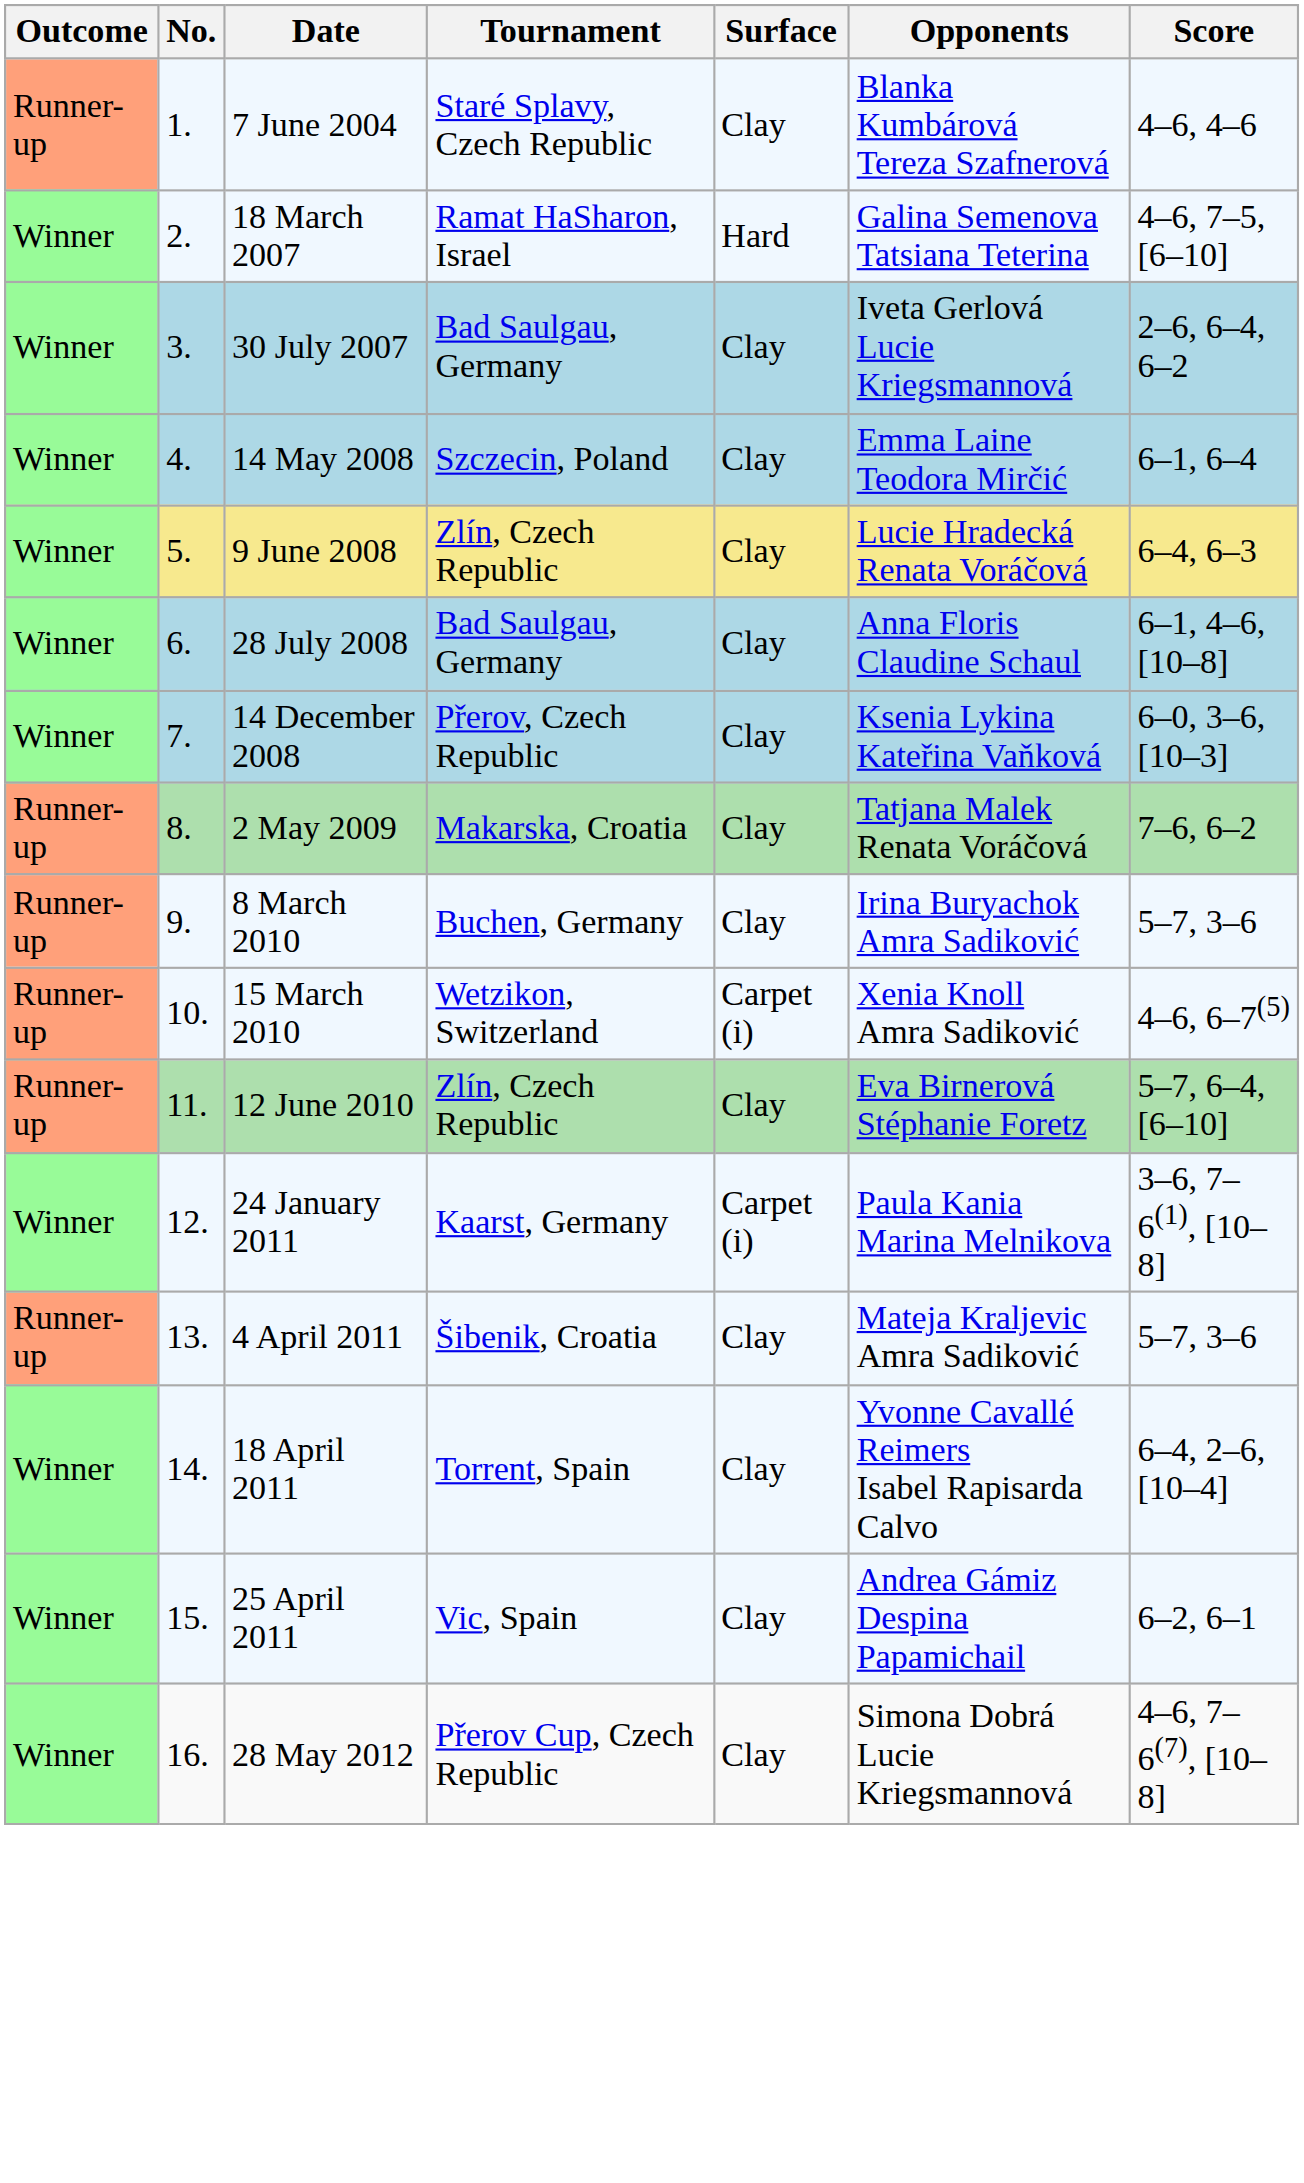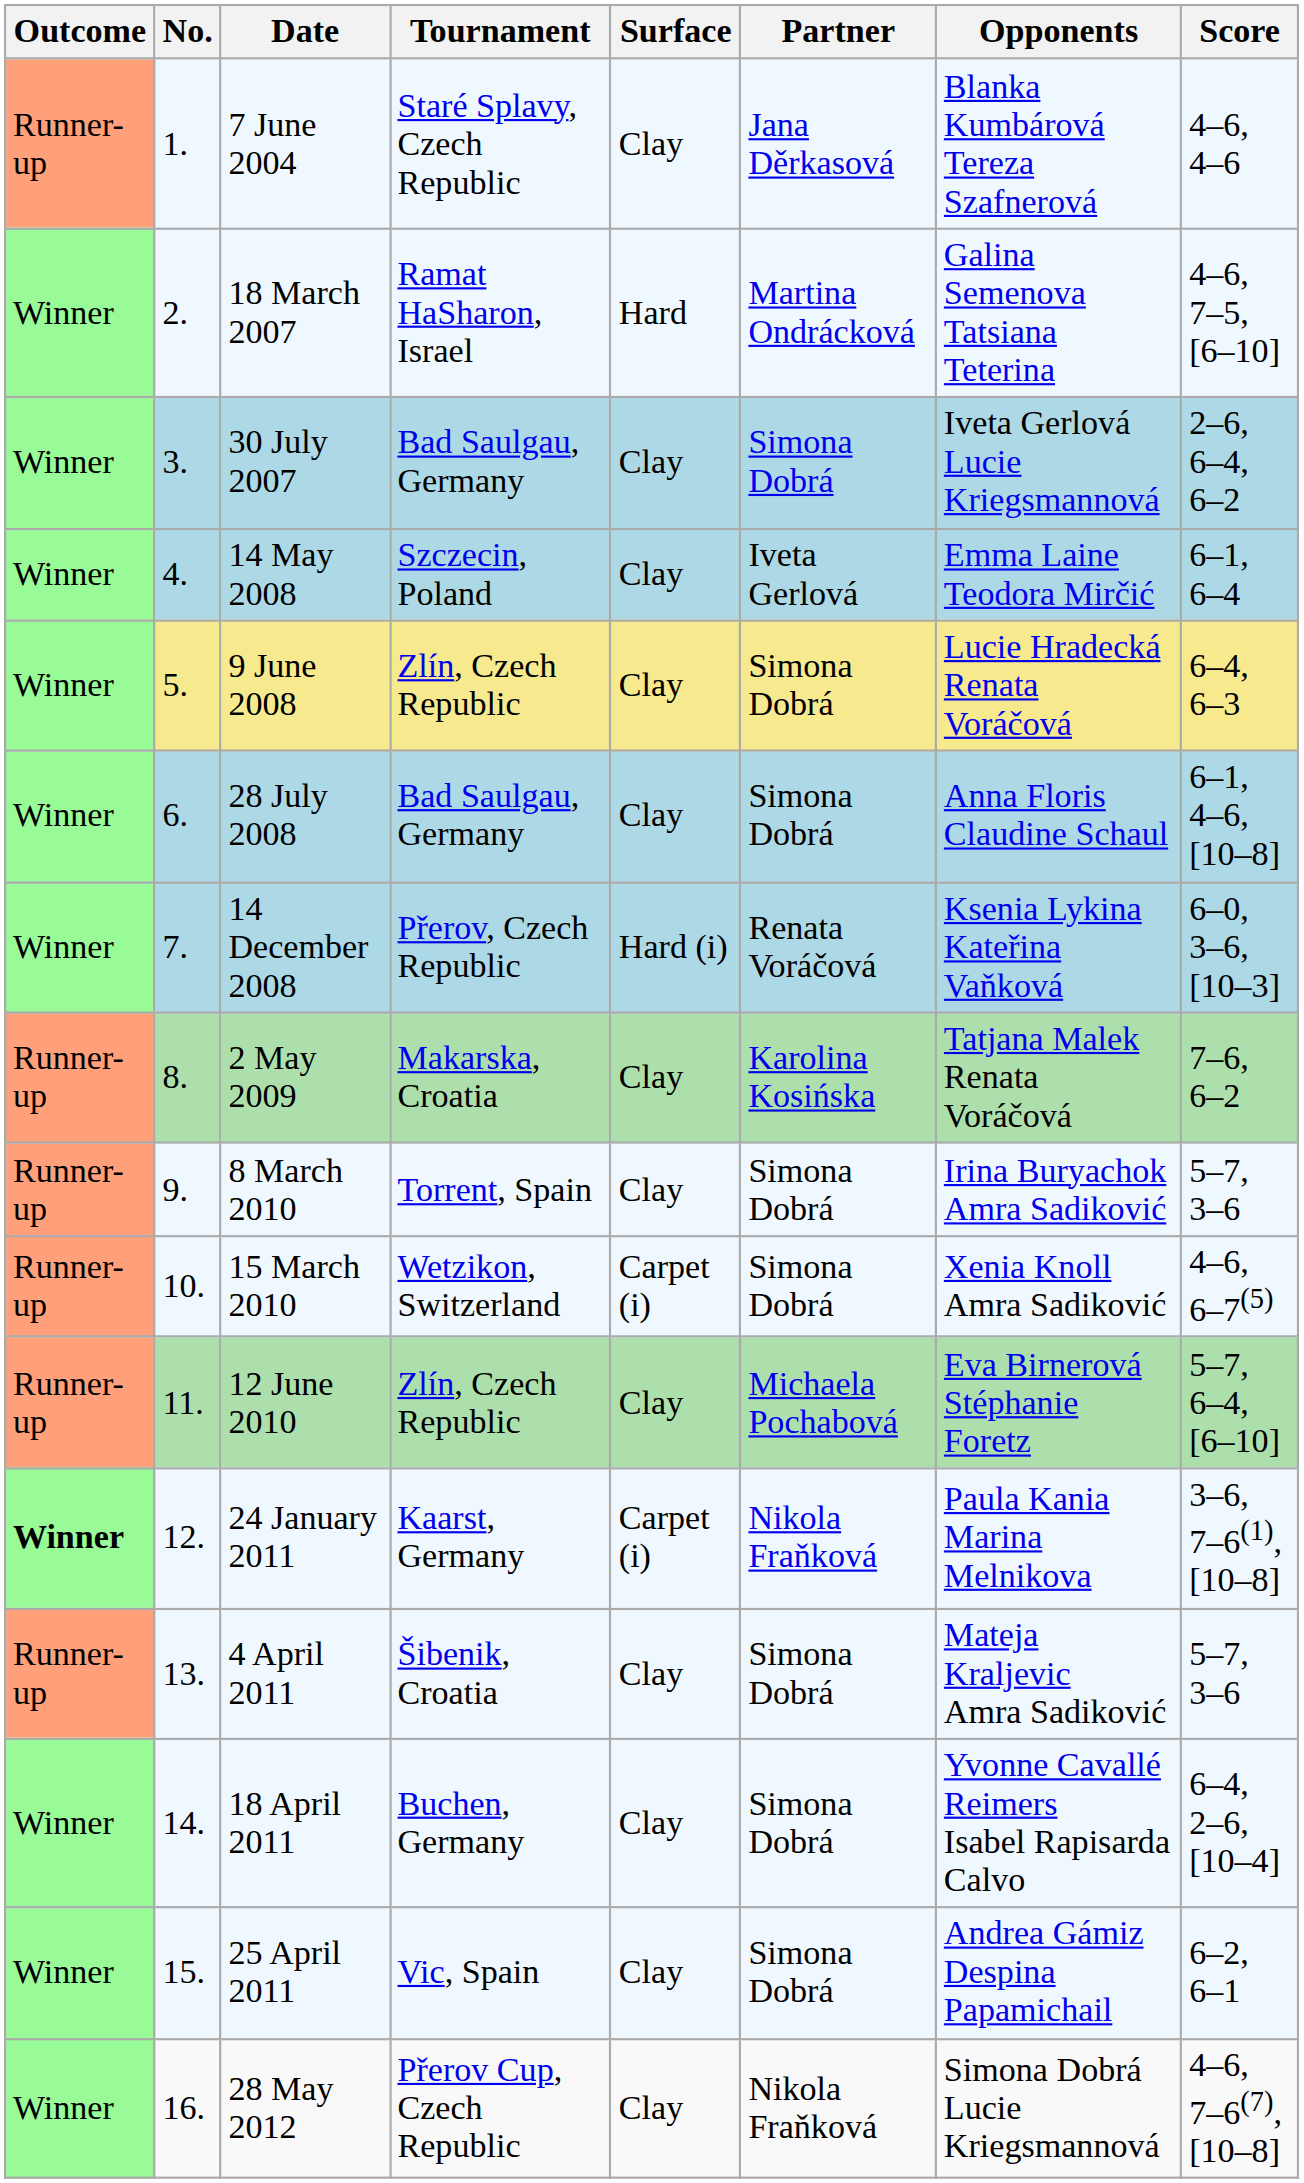 <table class="sortable wikitable">
 <tr>
 <th>Outcome</th>
 <th>No.</th>
 <th>Date</th>
 <th>Tournament</th>
 <th>Surface</th>
+<th>Partner</th>
 <th>Opponents</th>
 <th class="unsortable">Score</th>
 </tr>
 <tr style="background:#f0f8ff;">
 <td bgcolor="FFA07A">Runner-up</td>
 <td>1.</td>
 <td>7 June 2004</td>
 <td><a href='#'>Staré Splavy</a>, Czech Republic</td>
 <td>Clay</td>
+<td> <a href='#'>Jana Děrkasová</a></td>
 <td> <a href='#'>Blanka Kumbárová</a> <br>  <a href='#'>Tereza Szafnerová</a></td>
 <td>4–6, 4–6</td>
 </tr>
 <tr style="background:#f0f8ff;">
 <td style="background:#98fb98;">Winner</td>
 <td>2.</td>
 <td>18 March 2007</td>
 <td><a href='#'>Ramat HaSharon</a>, Israel</td>
 <td>Hard</td>
+<td> <a href='#'>Martina Ondrácková</a></td>
 <td> <a href='#'>Galina Semenova</a> <br>  <a href='#'>Tatsiana Teterina</a></td>
 <td>4–6, 7–5, [6–10]</td>
 </tr>
 <tr style="background:lightblue;">
 <td style="background:#98fb98;">Winner</td>
 <td>3.</td>
 <td>30 July 2007</td>
 <td><a href='#'>Bad Saulgau</a>, Germany</td>
 <td>Clay</td>
+<td> <a href='#'>Simona Dobrá</a></td>
 <td> Iveta Gerlová <br>  <a href='#'>Lucie Kriegsmannová</a></td>
 <td>2–6, 6–4, 6–2</td>
 </tr>
 <tr style="background:lightblue;">
 <td style="background:#98fb98;">Winner</td>
 <td>4.</td>
 <td>14 May 2008</td>
 <td><a href='#'>Szczecin</a>, Poland</td>
 <td>Clay</td>
+<td> Iveta Gerlová</td>
 <td> <a href='#'>Emma Laine</a> <br>  <a href='#'>Teodora Mirčić</a></td>
 <td>6–1, 6–4</td>
 </tr>
 <tr style="background:#f7e98e;">
 <td style="background:#98fb98;">Winner</td>
 <td>5.</td>
 <td>9 June 2008</td>
 <td><a href='#'>Zlín</a>, Czech Republic</td>
 <td>Clay</td>
+<td> Simona Dobrá</td>
 <td> <a href='#'>Lucie Hradecká</a> <br>  <a href='#'>Renata Voráčová</a></td>
 <td>6–4, 6–3</td>
 </tr>
 <tr style="background:lightblue;">
 <td style="background:#98fb98;">Winner</td>
 <td>6.</td>
 <td>28 July 2008</td>
 <td><a href='#'>Bad Saulgau</a>, Germany</td>
 <td>Clay</td>
+<td> Simona Dobrá</td>
 <td> <a href='#'>Anna Floris</a> <br>  <a href='#'>Claudine Schaul</a></td>
 <td>6–1, 4–6, [10–8]</td>
 </tr>
 <tr style="background:lightblue;">
 <td style="background:#98fb98;">Winner</td>
 <td>7.</td>
 <td>14 December 2008</td>
 <td><a href='#'>Přerov</a>, Czech Republic</td>
-<td>Clay</td>
+<td>Hard (i)</td>
+<td> Renata Voráčová</td>
 <td> <a href='#'>Ksenia Lykina</a> <br>  <a href='#'>Kateřina Vaňková</a></td>
 <td>6–0, 3–6, [10–3]</td>
 </tr>
 <tr style="background:#addfad;">
 <td style="background:#ffa07a;">Runner-up</td>
 <td>8.</td>
 <td>2 May 2009</td>
 <td><a href='#'>Makarska</a>, Croatia</td>
 <td>Clay</td>
+<td> <a href='#'>Karolina Kosińska</a></td>
 <td> <a href='#'>Tatjana Malek</a> <br>  Renata Voráčová</td>
 <td>7–6, 6–2</td>
 </tr>
 <tr style="background:#f0f8ff;">
 <td style="background:#ffa07a;">Runner-up</td>
 <td>9.</td>
 <td>8 March 2010</td>
-<td><a href='#'>Buchen</a>, Germany</td>
+<td><a href='#'>Torrent</a>, Spain</td>
 <td>Clay</td>
+<td> Simona Dobrá</td>
 <td> <a href='#'>Irina Buryachok</a> <br>  <a href='#'>Amra Sadiković</a></td>
 <td>5–7, 3–6</td>
 </tr>
 <tr style="background:#f0f8ff;">
 <td style="background:#ffa07a;">Runner-up</td>
 <td>10.</td>
 <td>15 March 2010</td>
 <td><a href='#'>Wetzikon</a>, Switzerland</td>
 <td>Carpet (i)</td>
+<td> Simona Dobrá</td>
 <td> <a href='#'>Xenia Knoll</a> <br>  Amra Sadiković</td>
 <td>4–6, 6–7<sup>(5)</sup></td>
 </tr>
 <tr style="background:#addfad;">
 <td style="background:#ffa07a;">Runner-up</td>
 <td>11.</td>
 <td>12 June 2010</td>
 <td><a href='#'>Zlín</a>, Czech Republic</td>
 <td>Clay</td>
+<td> <a href='#'>Michaela Pochabová</a></td>
 <td> <a href='#'>Eva Birnerová</a> <br>  <a href='#'>Stéphanie Foretz</a></td>
 <td>5–7, 6–4, [6–10]</td>
 </tr>
 <tr style="background:#f0f8ff;">
-<td bgcolor="98FB98">Winner</td>
+<td bgcolor="98FB98"><strong>Winner</strong></td>
 <td>12.</td>
 <td>24 January 2011</td>
 <td><a href='#'>Kaarst</a>, Germany</td>
 <td>Carpet (i)</td>
+<td> <a href='#'>Nikola Fraňková</a></td>
 <td> <a href='#'>Paula Kania</a> <br>  <a href='#'>Marina Melnikova</a></td>
 <td>3–6, 7–6<sup>(1)</sup>, [10–8]</td>
 </tr>
 <tr style="background:#f0f8ff;">
 <td style="background:#ffa07a;">Runner-up</td>
 <td>13.</td>
 <td>4 April 2011</td>
 <td><a href='#'>Šibenik</a>, Croatia</td>
 <td>Clay</td>
+<td> Simona Dobrá</td>
 <td> <a href='#'>Mateja Kraljevic</a> <br>  Amra Sadiković</td>
 <td>5–7, 3–6</td>
 </tr>
 <tr style="background:#f0f8ff;">
 <td style="background:#98fb98;">Winner</td>
 <td>14.</td>
 <td>18 April 2011</td>
-<td><a href='#'>Torrent</a>, Spain</td>
+<td><a href='#'>Buchen</a>, Germany</td>
 <td>Clay</td>
+<td> Simona Dobrá</td>
 <td> <a href='#'>Yvonne Cavallé Reimers</a> <br>  Isabel Rapisarda Calvo</td>
 <td>6–4, 2–6, [10–4]</td>
 </tr>
 <tr style="background:#f0f8ff;">
 <td style="background:#98fb98;">Winner</td>
 <td>15.</td>
 <td>25 April 2011</td>
 <td><a href='#'>Vic</a>, Spain</td>
 <td>Clay</td>
+<td> Simona Dobrá</td>
 <td> <a href='#'>Andrea Gámiz</a> <br>  <a href='#'>Despina Papamichail</a></td>
 <td>6–2, 6–1</td>
 </tr>
 <tr>
 <td style="background:#98fb98;">Winner</td>
 <td>16.</td>
 <td>28 May 2012</td>
 <td><a href='#'>Přerov Cup</a>, Czech Republic</td>
 <td>Clay</td>
+<td> Nikola Fraňková</td>
 <td> Simona Dobrá <br>  Lucie Kriegsmannová</td>
 <td>4–6, 7–6<sup>(7)</sup>, [10–8]</td>
 </tr>
 </table>
